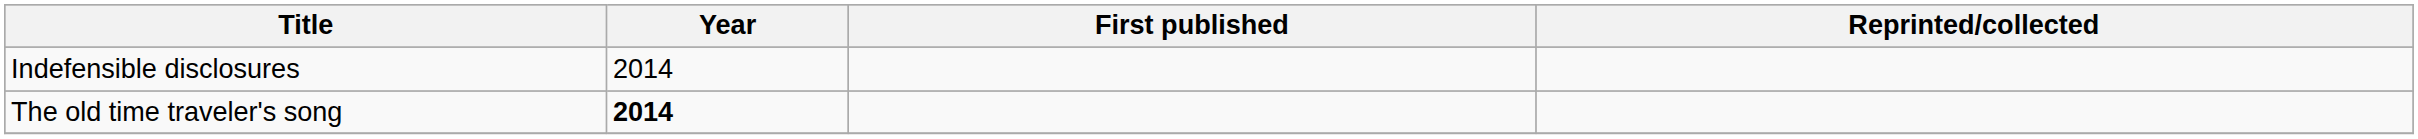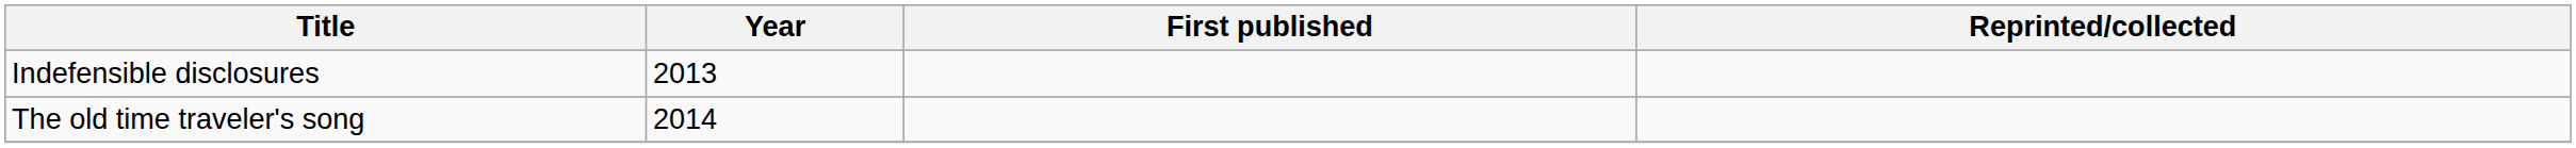 <table class='wikitable sortable' width='90%'>
 <tr>
 <th width=25%>Title</th>
 <th>Year</th>
 <th>First published</th>
 <th>Reprinted/collected</th>
 </tr>
 <tr>
 <td>Indefensible disclosures</td>
-<td>2014</td>
+<td>2013</td>
 <td></td>
 <td></td>
 </tr>
 <tr>
 <td>The old time traveler's song</td>
-<td><strong>2014</strong></td>
+<td>2014</td>
 <td></td>
 <td></td>
 </tr>
 <tr>
 </tr>
 </table>
